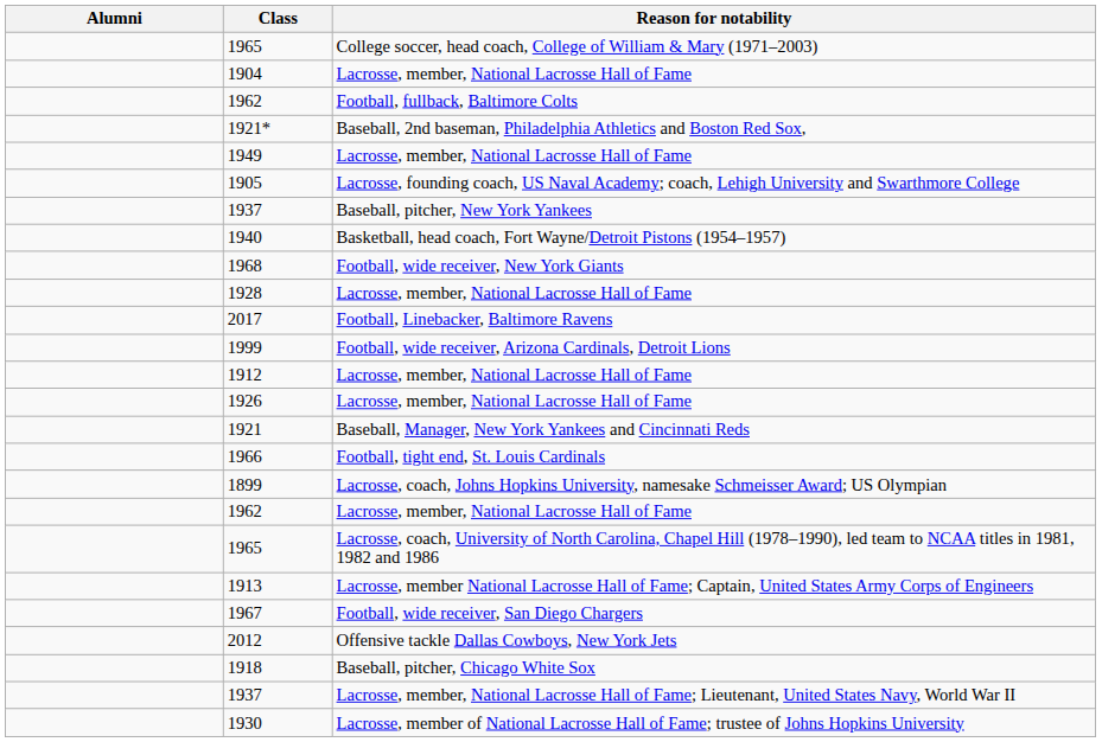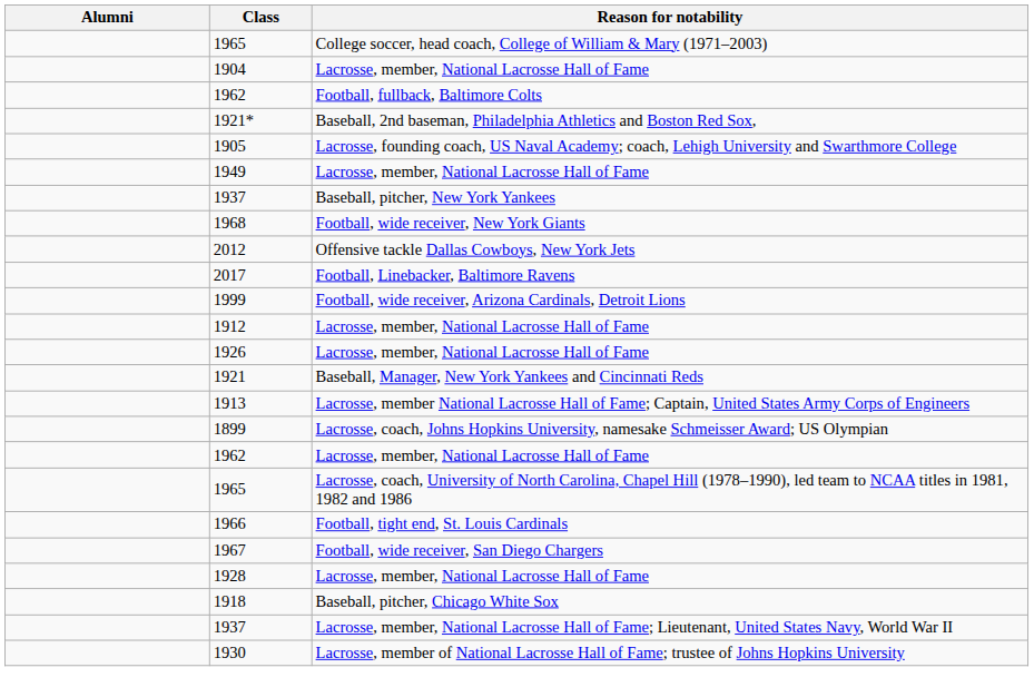 <table class="sortable wikitable" style="width:80%">
 <tr>
 <th style="width:20%;">Alumni</th>
 <th style="width:10%;">Class</th>
 <th style="width:70%;">Reason for notability</th>
 </tr>
 <tr>
 <td></td>
 <td>1965</td>
 <td>College soccer, head coach, <a href='#'>College of William & Mary</a> (1971–2003)</td>
 </tr>
 <tr>
 <td></td>
 <td>1904</td>
 <td><a href='#'>Lacrosse</a>, member, <a href='#'>National Lacrosse Hall of Fame</a></td>
 </tr>
 <tr>
 <td></td>
 <td>1962</td>
 <td><a href='#'>Football</a>, <a href='#'>fullback</a>, <a href='#'>Baltimore Colts</a></td>
 </tr>
 <tr>
 <td></td>
 <td>1921*</td>
 <td>Baseball, 2nd baseman, <a href='#'>Philadelphia Athletics</a> and <a href='#'>Boston Red Sox</a>,</td>
 </tr>
 <tr>
 <td></td>
-<td>1949</td>
-<td><a href='#'>Lacrosse</a>, member, <a href='#'>National Lacrosse Hall of Fame</a></td>
+<td>1905</td>
+<td><a href='#'>Lacrosse</a>, founding coach, <a href='#'>US Naval Academy</a>; coach, <a href='#'>Lehigh University</a> and <a href='#'>Swarthmore College</a></td>
 </tr>
 <tr>
 <td></td>
-<td>1905</td>
-<td><a href='#'>Lacrosse</a>, founding coach, <a href='#'>US Naval Academy</a>; coach, <a href='#'>Lehigh University</a> and <a href='#'>Swarthmore College</a></td>
+<td>1949</td>
+<td><a href='#'>Lacrosse</a>, member, <a href='#'>National Lacrosse Hall of Fame</a></td>
 </tr>
 <tr>
 <td></td>
 <td>1937</td>
 <td>Baseball, pitcher, <a href='#'>New York Yankees</a></td>
 </tr>
 <tr>
 <td></td>
-<td>1940</td>
-<td>Basketball, head coach, Fort Wayne/<a href='#'>Detroit Pistons</a> (1954–1957)</td>
-</tr>
-<tr>
-<td></td>
 <td>1968</td>
 <td><a href='#'>Football</a>, <a href='#'>wide receiver</a>, <a href='#'>New York Giants</a></td>
 </tr>
 <tr>
 <td></td>
-<td>1928</td>
-<td><a href='#'>Lacrosse</a>, member, <a href='#'>National Lacrosse Hall of Fame</a></td>
+<td>2012</td>
+<td>Offensive tackle <a href='#'>Dallas Cowboys</a>, <a href='#'>New York Jets</a></td>
 </tr>
 <tr>
 <td></td>
 <td>2017</td>
 <td><a href='#'>Football</a>, <a href='#'>Linebacker</a>, <a href='#'>Baltimore Ravens</a></td>
 </tr>
 <tr>
 <td></td>
 <td>1999</td>
 <td><a href='#'>Football</a>, <a href='#'>wide receiver</a>, <a href='#'>Arizona Cardinals</a>, <a href='#'>Detroit Lions</a></td>
 </tr>
 <tr>
 <td></td>
 <td>1912</td>
 <td><a href='#'>Lacrosse</a>, member, <a href='#'>National Lacrosse Hall of Fame</a></td>
 </tr>
 <tr>
 <td></td>
 <td>1926</td>
 <td><a href='#'>Lacrosse</a>, member, <a href='#'>National Lacrosse Hall of Fame</a></td>
 </tr>
 <tr>
 <td></td>
 <td>1921</td>
 <td>Baseball, <a href='#'>Manager</a>, <a href='#'>New York Yankees</a> and <a href='#'>Cincinnati Reds</a></td>
 </tr>
 <tr>
 <td></td>
-<td>1966</td>
-<td><a href='#'>Football</a>, <a href='#'>tight end</a>, <a href='#'>St. Louis Cardinals</a></td>
+<td>1913</td>
+<td><a href='#'>Lacrosse</a>, member <a href='#'>National Lacrosse Hall of Fame</a>; Captain, <a href='#'>United States Army Corps of Engineers</a></td>
 </tr>
 <tr>
 <td></td>
 <td>1899</td>
 <td><a href='#'>Lacrosse</a>, coach, <a href='#'>Johns Hopkins University</a>, namesake <a href='#'>Schmeisser Award</a>; US Olympian</td>
 </tr>
 <tr>
 <td></td>
 <td>1962</td>
 <td><a href='#'>Lacrosse</a>, member, <a href='#'>National Lacrosse Hall of Fame</a></td>
 </tr>
 <tr>
 <td></td>
 <td>1965</td>
 <td><a href='#'>Lacrosse</a>, coach, <a href='#'>University of North Carolina, Chapel Hill</a> (1978–1990), led team to <a href='#'>NCAA</a> titles in 1981, 1982 and 1986</td>
 </tr>
 <tr>
 <td></td>
-<td>1913</td>
-<td><a href='#'>Lacrosse</a>, member <a href='#'>National Lacrosse Hall of Fame</a>; Captain, <a href='#'>United States Army Corps of Engineers</a></td>
+<td>1966</td>
+<td><a href='#'>Football</a>, <a href='#'>tight end</a>, <a href='#'>St. Louis Cardinals</a></td>
 </tr>
 <tr>
 <td></td>
 <td>1967</td>
 <td><a href='#'>Football</a>, <a href='#'>wide receiver</a>, <a href='#'>San Diego Chargers</a></td>
 </tr>
 <tr>
 <td></td>
-<td>2012</td>
-<td>Offensive tackle <a href='#'>Dallas Cowboys</a>, <a href='#'>New York Jets</a></td>
+<td>1928</td>
+<td><a href='#'>Lacrosse</a>, member, <a href='#'>National Lacrosse Hall of Fame</a></td>
 </tr>
 <tr>
 <td></td>
 <td>1918</td>
 <td>Baseball, pitcher, <a href='#'>Chicago White Sox</a></td>
 </tr>
 <tr>
 <td></td>
 <td>1937</td>
 <td><a href='#'>Lacrosse</a>, member, <a href='#'>National Lacrosse Hall of Fame</a>; Lieutenant, <a href='#'>United States Navy</a>, World War II</td>
 </tr>
 <tr>
 <td></td>
 <td>1930</td>
 <td><a href='#'>Lacrosse</a>, member of <a href='#'>National Lacrosse Hall of Fame</a>; trustee of <a href='#'>Johns Hopkins University</a></td>
 </tr>
 </table>
